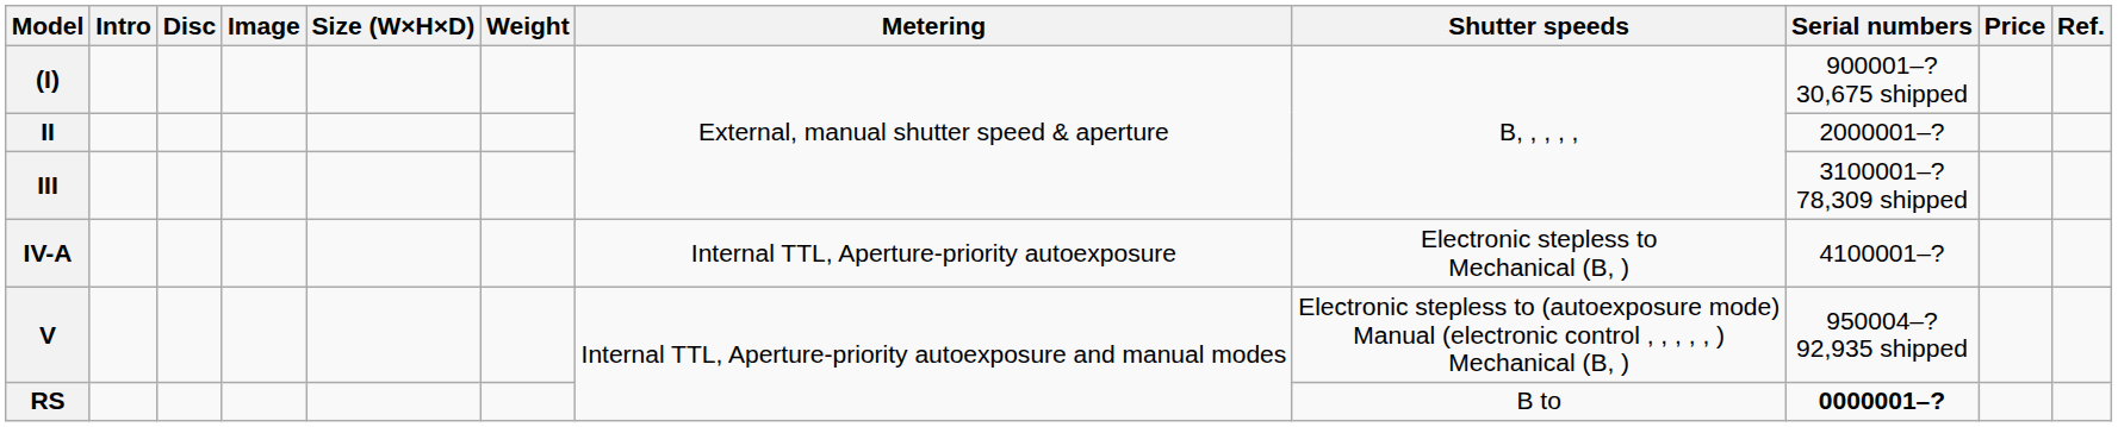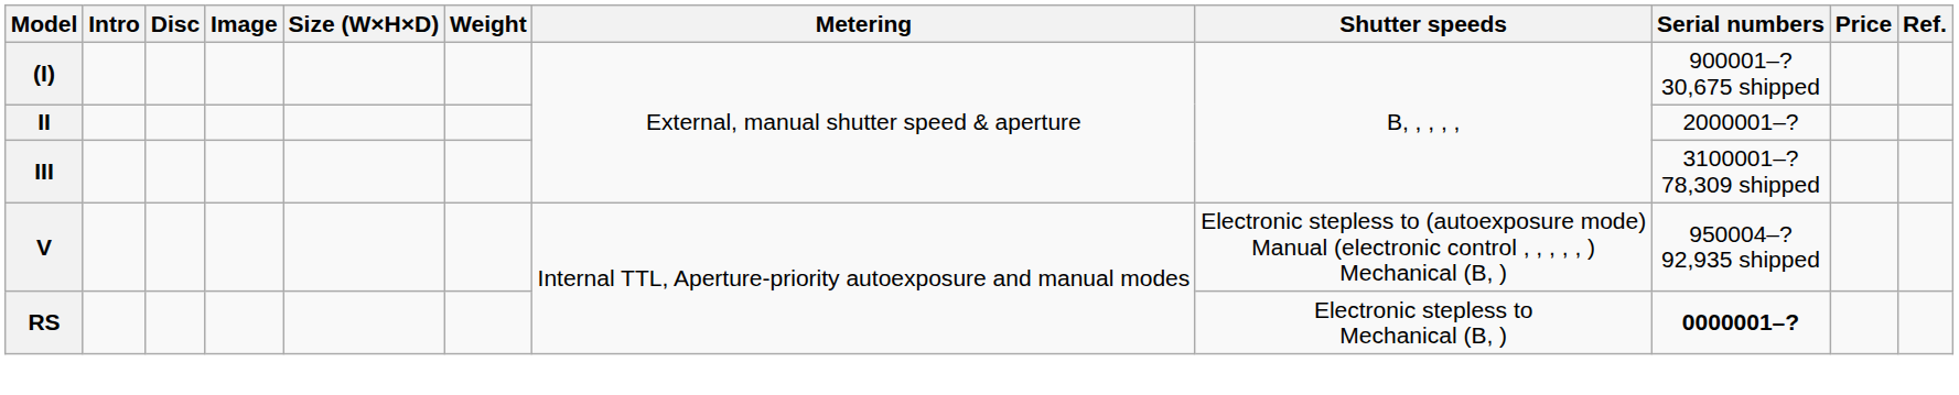 <table class="wikitable sortable" style="font-size:90%;text-align:center;">
 <tr>
 <th>Model</th>
 <th>Intro</th>
 <th>Disc</th>
 <th>Image</th>
 <th>Size (W×H×D)</th>
 <th>Weight</th>
 <th>Metering</th>
 <th>Shutter speeds</th>
 <th>Serial numbers</th>
 <th>Price</th>
 <th>Ref.</th>
 </tr>
 <tr>
 <th>(I)</th>
 <td></td>
 <td></td>
 <td></td>
 <td></td>
 <td></td>
 <td rowspan=3>External, manual shutter speed & aperture</td>
 <td rowspan=3>B, , , , , </td>
 <td>900001–?<br>30,675 shipped</td>
 <td></td>
 <td></td>
 </tr>
 <tr>
 <th>II</th>
 <td></td>
 <td></td>
 <td></td>
 <td></td>
 <td></td>
 <td>2000001–?</td>
 <td></td>
 <td></td>
 </tr>
 <tr>
 <th>III</th>
 <td></td>
 <td></td>
 <td></td>
 <td></td>
 <td></td>
 <td>3100001–?<br>78,309 shipped</td>
 <td></td>
 <td></td>
 </tr>
 <tr>
-<th>IV-A</th>
-<td></td>
-<td></td>
-<td></td>
-<td></td>
-<td></td>
-<td>Internal TTL, Aperture-priority autoexposure</td>
-<td>Electronic stepless  to <br>Mechanical (B, )</td>
-<td>4100001–?</td>
-<td></td>
-<td></td>
-</tr>
-<tr>
 <th>V</th>
 <td></td>
 <td></td>
 <td></td>
 <td></td>
 <td></td>
 <td rowspan=2>Internal TTL, Aperture-priority autoexposure and manual modes</td>
 <td>Electronic stepless  to  (autoexposure mode)<br>Manual (electronic control , , , , , )<br>Mechanical (B, )</td>
 <td>950004–?<br>92,935 shipped</td>
 <td></td>
 <td></td>
 </tr>
 <tr>
 <th>RS</th>
 <td></td>
 <td></td>
 <td></td>
 <td></td>
 <td></td>
-<td>B to </td>
+<td>Electronic stepless  to <br>Mechanical (B, )</td>
 <td><strong>0000001–?</strong></td>
 <td></td>
 <td></td>
 </tr>
 </table>
